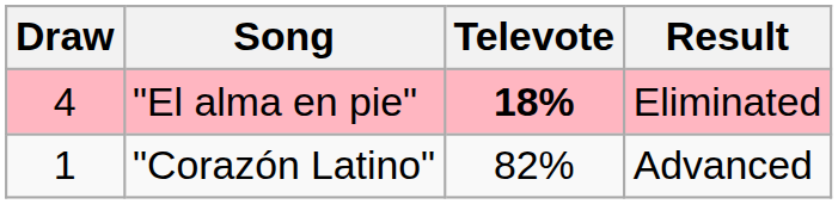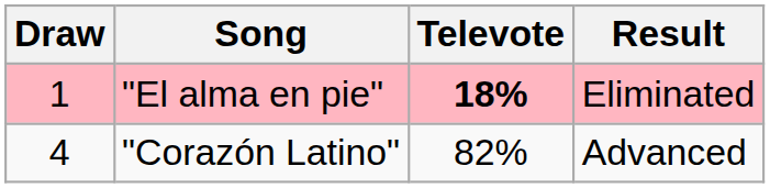 <table class="sortable wikitable" style="margin: 1em auto 1em auto; text-align:center">
 <tr>
 <th>Draw</th>
 <th>Song</th>
 <th>Televote</th>
 <th>Result</th>
 </tr>
 <tr>
-<td style="background:lightpink;">4</td>
+<td style="background:lightpink;">1</td>
 <td align="left" style="background:lightpink;">"El alma en pie"</td>
 <td style="background:lightpink;"><strong>18%</strong></td>
 <td align="left" style="background:lightpink;">Eliminated</td>
 </tr>
 <tr>
-<td>1</td>
+<td>4</td>
 <td align="left">"Corazón Latino"</td>
 <td>82%</td>
 <td align="left">Advanced</td>
 </tr>
 </table>
